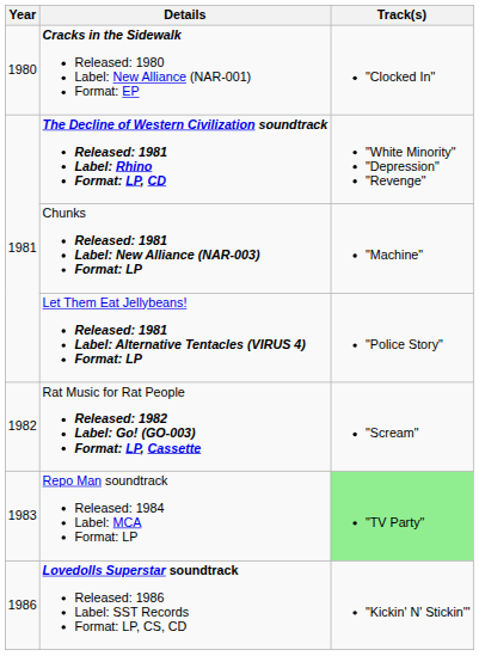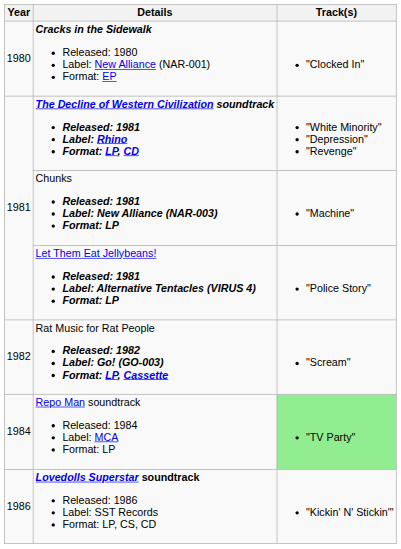 <table class ="wikitable">
 <tr>
 <th>Year</th>
 <th>Details</th>
 <th>Track(s)</th>
 </tr>
 <tr>
 <td>1980</td>
 <td><strong><em>Cracks in the Sidewalk</em></strong><br><ul><li>Released: 1980</li><li>Label: <a href='#'>New Alliance</a> (NAR-001)</li><li>Format: <a href='#'>EP</a></li></ul></td>
 <td><br><ul><li>"Clocked In"</li></ul></td>
 </tr>
 <tr>
 <td rowspan="3">1981</td>
 <td><strong><em><a href='#'>The Decline of Western Civilization</a><em> soundtrack<strong><br><ul><li>Released: 1981</li><li>Label: <a href='#'>Rhino</a></li><li>Format: <a href='#'>LP</a>, <a href='#'>CD</a></li></ul></td>
 <td><br><ul><li>"White Minority" </li><li>"Depression" </li><li>"Revenge" </li></ul></td>
 </tr>
 <tr>
 <td></em></strong>Chunks<strong><em><br><ul><li>Released: 1981</li><li>Label: New Alliance (NAR-003)</li><li>Format: LP</li></ul></td>
 <td><br><ul><li>"Machine"</li></ul></td>
 </tr>
 <tr>
 <td></em></strong><a href='#'>Let Them Eat Jellybeans!</a><strong><em><br><ul><li>Released: 1981</li><li>Label: Alternative Tentacles (VIRUS 4)</li><li>Format: LP</li></ul></td>
 <td><br><ul><li>"Police Story"</li></ul></td>
 </tr>
 <tr>
 <td>1982</td>
 <td></em></strong>Rat Music for Rat People<strong><em><br><ul><li>Released: 1982</li><li>Label: Go! (GO-003)</li><li>Format: <a href='#'>LP</a>, <a href='#'>Cassette</a></li></ul></td>
 <td><br><ul><li>"Scream"</li></ul></td>
 </tr>
 <tr>
-<td>1983</td>
+<td>1984</td>
 <td></em></strong><a href='#'>Repo Man</a></em> soundtrack</strong><br><ul><li>Released: 1984</li><li>Label: <a href='#'>MCA</a></li><li>Format: LP</li></ul></td>
 <td style="background: lightgreen;"><br><ul><li>"TV Party"</li></ul></td>
 </tr>
 <tr>
 <td>1986</td>
 <td><a href='#'><strong><em>Lovedolls Superstar</em></strong></a> <strong>soundtrack</strong><br><ul><li>Released: 1986</li><li>Label: SST Records</li><li>Format: LP, CS, CD</li></ul></td>
 <td><br><ul><li>"Kickin' N' Stickin'"</li></ul></td>
 </tr>
 </table>
